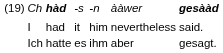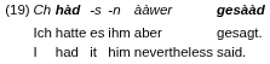 <table>
 <tr>
 <td>(19)</td>
 <td><em>Ch</em></td>
 <td><strong><em>hàd</em></strong></td>
 <td><em>-s</em></td>
 <td><em>-n</em></td>
 <td><em>ààwer</em></td>
 <td><strong><em>gesààd</em></strong></td>
 </tr>
 <tr>
 <td></td>
 <td colspan="4" style="text-align:center;"></td>
 <td></td>
 <td></td>
 </tr>
 <tr>
 <td></td>
+<td>Ich</td>
+<td>hatte</td>
+<td>es</td>
+<td>ihm</td>
+<td>aber</td>
+<td>gesagt.</td>
+</tr>
+<tr>
+<td></td>
 <td>I</td>
 <td>had</td>
 <td>it</td>
 <td>him</td>
 <td>nevertheless</td>
 <td>said.</td>
 </tr>
-<tr>
-<td></td>
-<td>Ich</td>
-<td>hatte</td>
-<td>es</td>
-<td>ihm</td>
-<td>aber</td>
-<td>gesagt.</td>
-</tr>
 </table>
